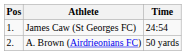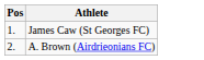 <table class="wikitable">
 <tr>
 <th>Pos</th>
 <th>Athlete</th>
-<th>Time</th>
 </tr>
 <tr>
 <td>1.</td>
 <td>James Caw (St Georges FC)</td>
-<td>24:54</td>
 </tr>
 <tr>
 <td>2.</td>
 <td>A. Brown (<a href='#'>Airdrieonians FC</a>)</td>
-<td>50 yards</td>
 </tr>
 </table>
